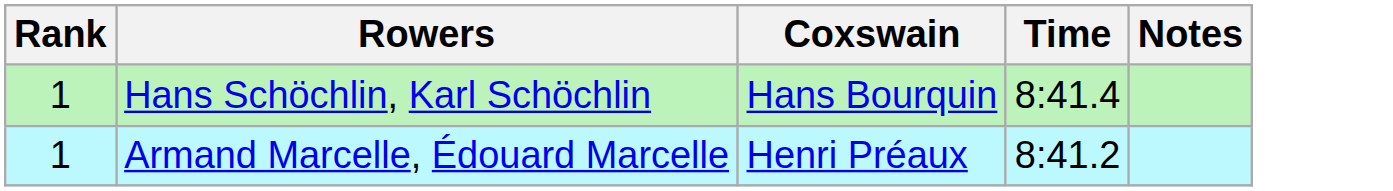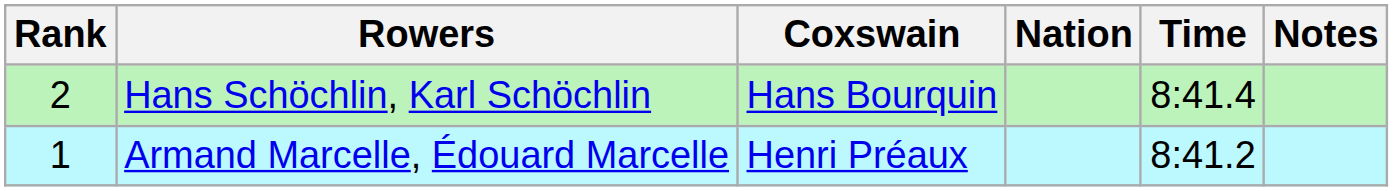 <table class="wikitable sortable" style="text-align:center">
 <tr>
 <th>Rank</th>
 <th>Rowers</th>
 <th>Coxswain</th>
+<th>Nation</th>
 <th>Time</th>
 <th>Notes</th>
 </tr>
 <tr bgcolor=bbf3bb>
-<td>1</td>
+<td>2</td>
 <td align=left><a href='#'>Hans Schöchlin</a>, <a href='#'>Karl Schöchlin</a></td>
 <td align=left><a href='#'>Hans Bourquin</a></td>
+<td align=left></td>
 <td>8:41.4</td>
 <td></td>
 </tr>
 <tr bgcolor=bbf9ff>
 <td>1</td>
 <td align=left><a href='#'>Armand Marcelle</a>, <a href='#'>Édouard Marcelle</a></td>
 <td align=left><a href='#'>Henri Préaux</a></td>
+<td align=left></td>
 <td>8:41.2</td>
 <td></td>
 </tr>
 </table>
